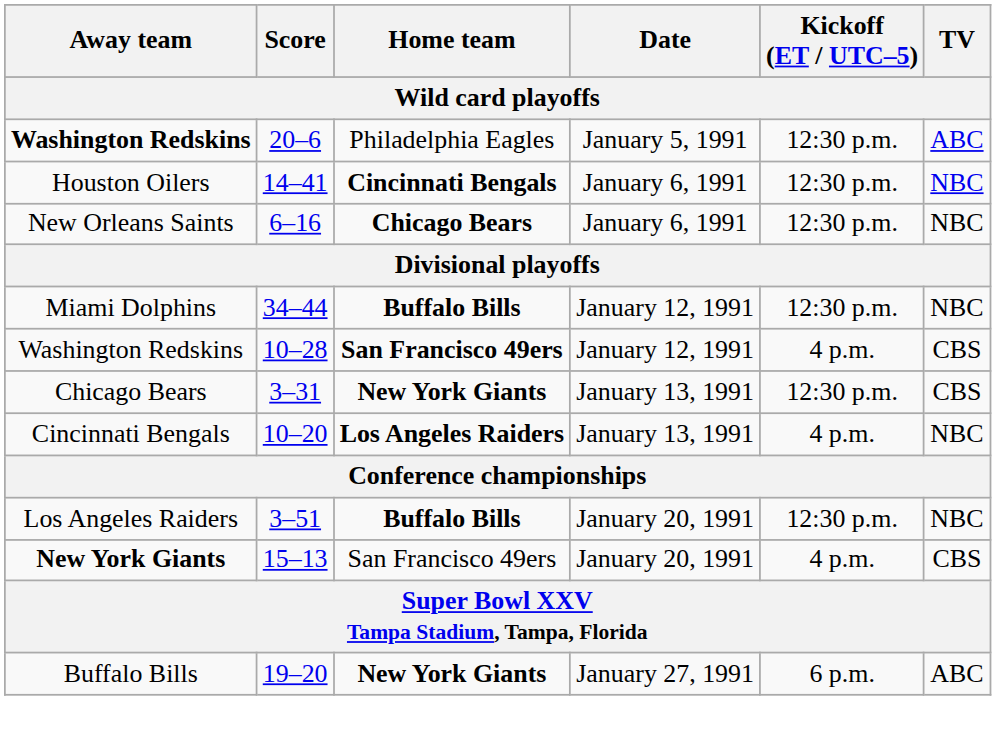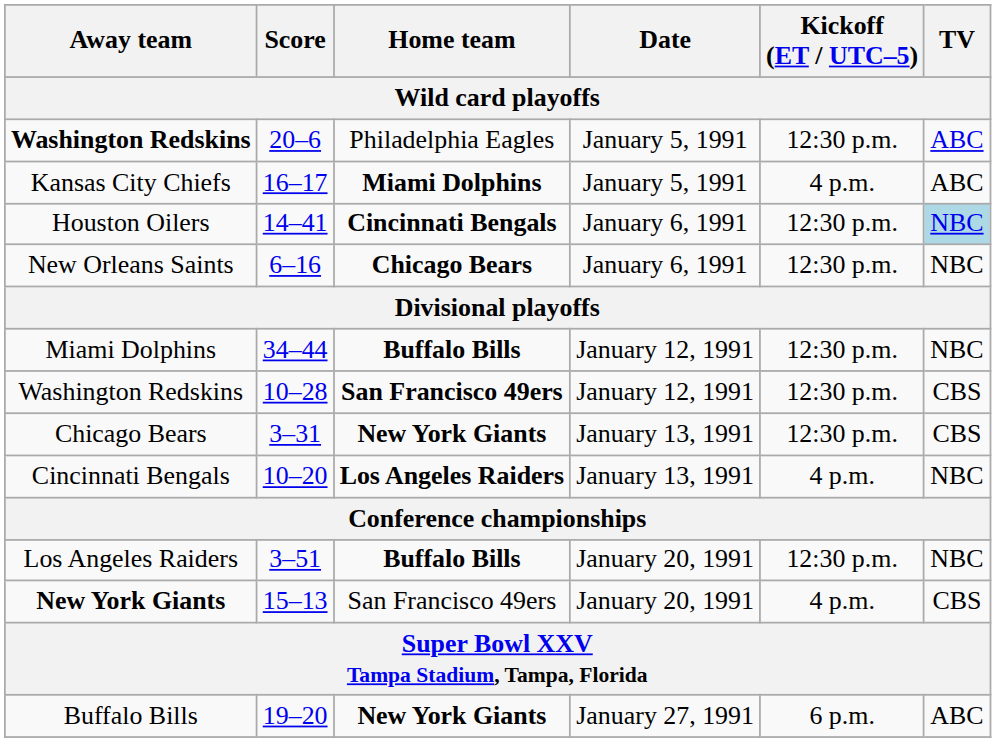 <table class="wikitable" style="font-size:92%; text-align:center;">
 <tr>
 <th>Away team</th>
 <th>Score</th>
 <th>Home team</th>
 <th>Date</th>
 <th>Kickoff<br>(<a href='#'>ET</a> / <a href='#'>UTC–5</a>)</th>
 <th>TV</th>
 </tr>
 <tr>
 <th colspan="6">Wild card playoffs</th>
 </tr>
 <tr>
 <td><strong>Washington Redskins</strong></td>
 <td><a href='#'>20–6</a></td>
 <td>Philadelphia Eagles</td>
 <td>January 5, 1991</td>
 <td>12:30 p.m.</td>
 <td><a href='#'>ABC</a></td>
 </tr>
 <tr>
+<td>Kansas City Chiefs</td>
+<td><a href='#'>16–17</a></td>
+<td><strong>Miami Dolphins</strong></td>
+<td>January 5, 1991</td>
+<td>4 p.m.</td>
+<td>ABC</td>
+</tr>
+<tr>
 <td>Houston Oilers</td>
 <td><a href='#'>14–41</a></td>
 <td><strong>Cincinnati Bengals</strong></td>
 <td>January 6, 1991</td>
 <td>12:30 p.m.</td>
-<td><a href='#'>NBC</a></td>
+<td style="background: lightblue;"><a href='#'>NBC</a></td>
 </tr>
 <tr>
 <td>New Orleans Saints</td>
 <td><a href='#'>6–16</a></td>
 <td><strong>Chicago Bears</strong></td>
 <td>January 6, 1991</td>
 <td>12:30 p.m.</td>
 <td>NBC</td>
 </tr>
 <tr>
 <th colspan="6">Divisional playoffs</th>
 </tr>
 <tr>
 <td>Miami Dolphins</td>
 <td><a href='#'>34–44</a></td>
 <td><strong>Buffalo Bills</strong></td>
 <td>January 12, 1991</td>
 <td>12:30 p.m.</td>
 <td>NBC</td>
 </tr>
 <tr>
 <td>Washington Redskins</td>
 <td><a href='#'>10–28</a></td>
 <td><strong>San Francisco 49ers</strong></td>
 <td>January 12, 1991</td>
-<td>4 p.m.</td>
+<td>12:30 p.m.</td>
 <td>CBS</td>
 </tr>
 <tr>
 <td>Chicago Bears</td>
 <td><a href='#'>3–31</a></td>
 <td><strong>New York Giants</strong></td>
 <td>January 13, 1991</td>
 <td>12:30 p.m.</td>
 <td>CBS</td>
 </tr>
 <tr>
 <td>Cincinnati Bengals</td>
 <td><a href='#'>10–20</a></td>
 <td><strong>Los Angeles Raiders</strong></td>
 <td>January 13, 1991</td>
 <td>4 p.m.</td>
 <td>NBC</td>
 </tr>
 <tr>
 <th colspan="6">Conference championships</th>
 </tr>
 <tr>
 <td>Los Angeles Raiders</td>
 <td><a href='#'>3–51</a></td>
 <td><strong>Buffalo Bills</strong></td>
 <td>January 20, 1991</td>
 <td>12:30 p.m.</td>
 <td>NBC</td>
 </tr>
 <tr>
 <td><strong>New York Giants</strong></td>
 <td><a href='#'>15–13</a></td>
 <td>San Francisco 49ers</td>
 <td>January 20, 1991</td>
 <td>4 p.m.</td>
 <td>CBS</td>
 </tr>
 <tr>
 <th colspan="6"><a href='#'>Super Bowl XXV</a><br><small><a href='#'>Tampa Stadium</a>, Tampa, Florida</small></th>
 </tr>
 <tr>
 <td>Buffalo Bills</td>
 <td><a href='#'>19–20</a></td>
 <td><strong>New York Giants</strong></td>
 <td>January 27, 1991</td>
 <td>6 p.m.</td>
 <td>ABC</td>
 </tr>
 </table>
